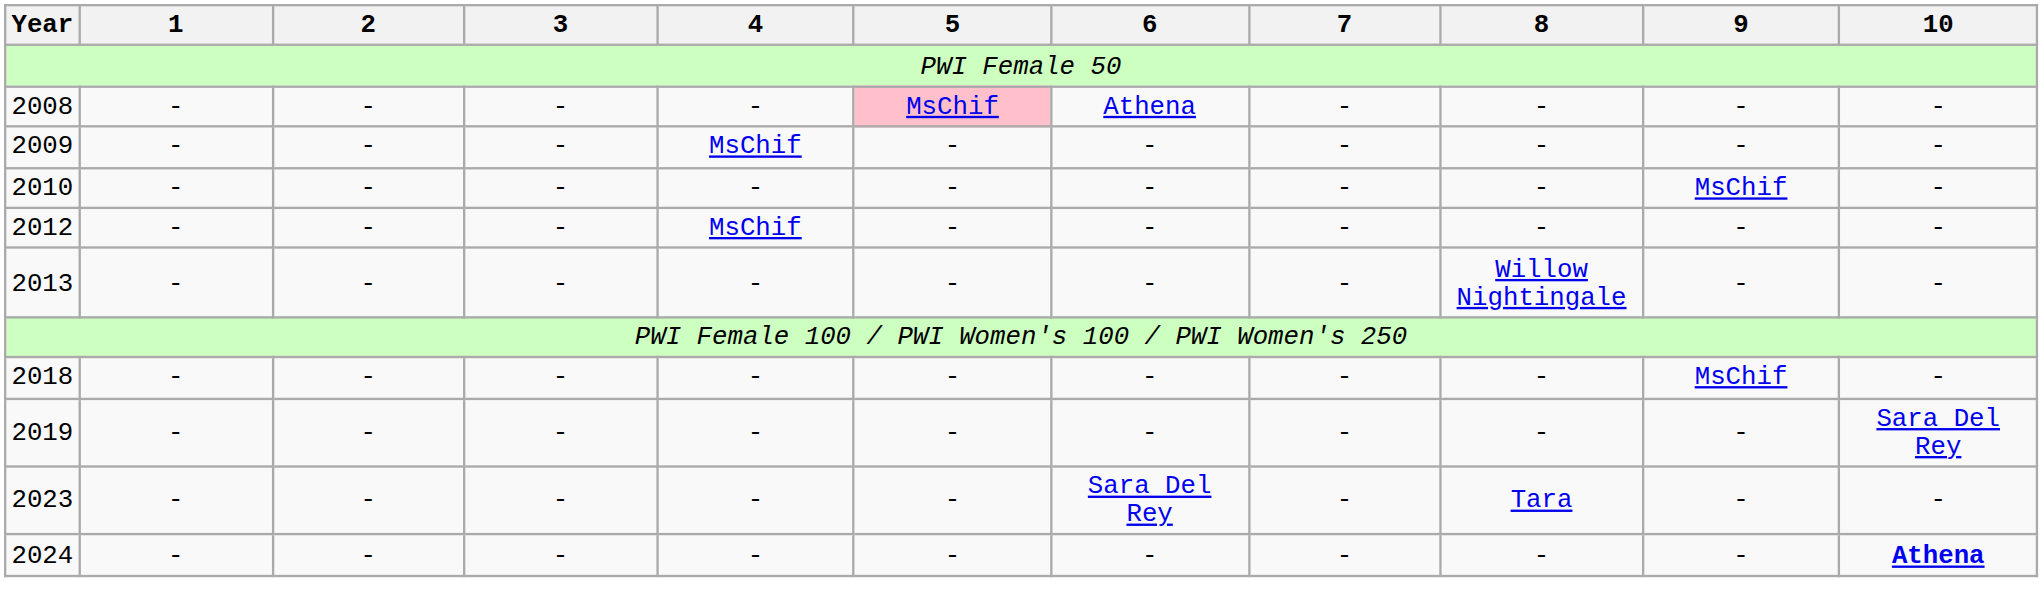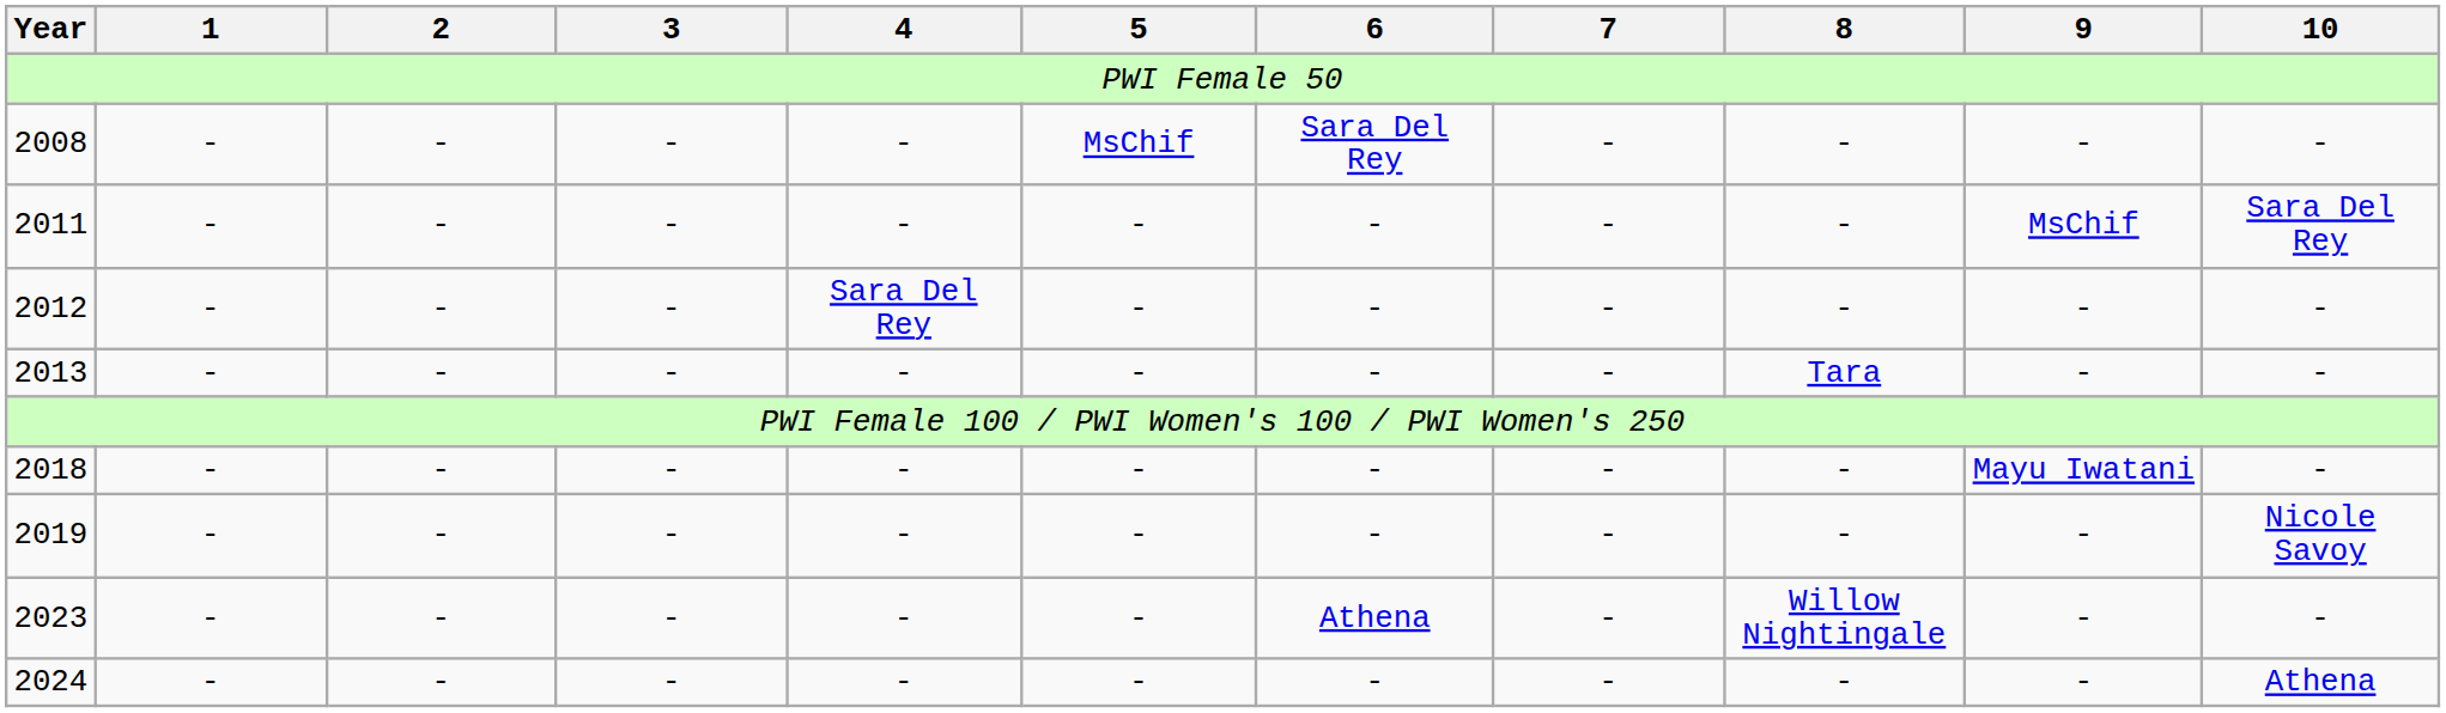 <table class="wikitable" style="font-size:85%; text-align: center">
 <tr>
 <th>Year</th>
 <th width="10%">1</th>
 <th width="10%">2</th>
 <th width="10%">3</th>
 <th width="10%">4</th>
 <th width="10%">5</th>
 <th width="10%">6</th>
 <th width="10%">7</th>
 <th width="10%">8</th>
 <th width="10%">9</th>
 <th width="10%">10</th>
 </tr>
 <tr>
 <td colspan="11" bgcolor="#CDFFC"><em>PWI Female 50</em></td>
 </tr>
 <tr>
 <td>2008</td>
 <td>-</td>
 <td>-</td>
 <td>-</td>
 <td>-</td>
-<td style="background: pink;"><a href='#'>MsChif</a></td>
-<td><a href='#'>Athena</a></td>
+<td><a href='#'>MsChif</a></td>
+<td><a href='#'>Sara Del Rey</a></td>
 <td>-</td>
 <td>-</td>
 <td>-</td>
 <td>-</td>
 </tr>
 <tr>
-<td>2009</td>
-<td>-</td>
-<td>-</td>
-<td>-</td>
-<td><a href='#'>MsChif</a></td>
-<td>-</td>
-<td>-</td>
-<td>-</td>
-<td>-</td>
-<td>-</td>
-<td>-</td>
-</tr>
-<tr>
-<td>2010</td>
+<td>2011</td>
 <td>-</td>
 <td>-</td>
 <td>-</td>
 <td>-</td>
 <td>-</td>
 <td>-</td>
 <td>-</td>
 <td>-</td>
 <td><a href='#'>MsChif</a></td>
-<td>-</td>
+<td><a href='#'>Sara Del Rey</a></td>
 </tr>
 <tr>
 <td>2012</td>
 <td>-</td>
 <td>-</td>
 <td>-</td>
-<td><a href='#'>MsChif</a></td>
+<td><a href='#'>Sara Del Rey</a></td>
 <td>-</td>
 <td>-</td>
 <td>-</td>
 <td>-</td>
 <td>-</td>
 <td>-</td>
 </tr>
 <tr>
 <td>2013</td>
 <td>-</td>
 <td>-</td>
 <td>-</td>
 <td>-</td>
 <td>-</td>
 <td>-</td>
 <td>-</td>
-<td><a href='#'>Willow Nightingale</a></td>
+<td><a href='#'>Tara</a></td>
 <td>-</td>
 <td>-</td>
 </tr>
 <tr>
 <td colspan="11" bgcolor="#CDFFC"><em>PWI Female 100 / PWI Women's 100 / PWI Women's 250</em></td>
 </tr>
 <tr>
 <td>2018</td>
 <td>-</td>
 <td>-</td>
 <td>-</td>
 <td>-</td>
 <td>-</td>
 <td>-</td>
 <td>-</td>
 <td>-</td>
-<td><a href='#'>MsChif</a></td>
+<td><a href='#'>Mayu Iwatani</a></td>
 <td>-</td>
 </tr>
 <tr>
 <td>2019</td>
 <td>-</td>
 <td>-</td>
 <td>-</td>
 <td>-</td>
 <td>-</td>
 <td>-</td>
 <td>-</td>
 <td>-</td>
 <td>-</td>
-<td><a href='#'>Sara Del Rey</a></td>
+<td><a href='#'>Nicole Savoy</a></td>
 </tr>
 <tr>
 <td>2023</td>
 <td>-</td>
 <td>-</td>
 <td>-</td>
 <td>-</td>
 <td>-</td>
-<td><a href='#'>Sara Del Rey</a></td>
+<td><a href='#'>Athena</a></td>
 <td>-</td>
-<td><a href='#'>Tara</a></td>
+<td><a href='#'>Willow Nightingale</a></td>
 <td>-</td>
 <td>-</td>
 </tr>
 <tr>
 <td>2024</td>
 <td>-</td>
 <td>-</td>
 <td>-</td>
 <td>-</td>
 <td>-</td>
 <td>-</td>
 <td>-</td>
 <td>-</td>
 <td>-</td>
-<td><strong><a href='#'>Athena</a></strong></td>
+<td><a href='#'>Athena</a></td>
 </tr>
 </table>
